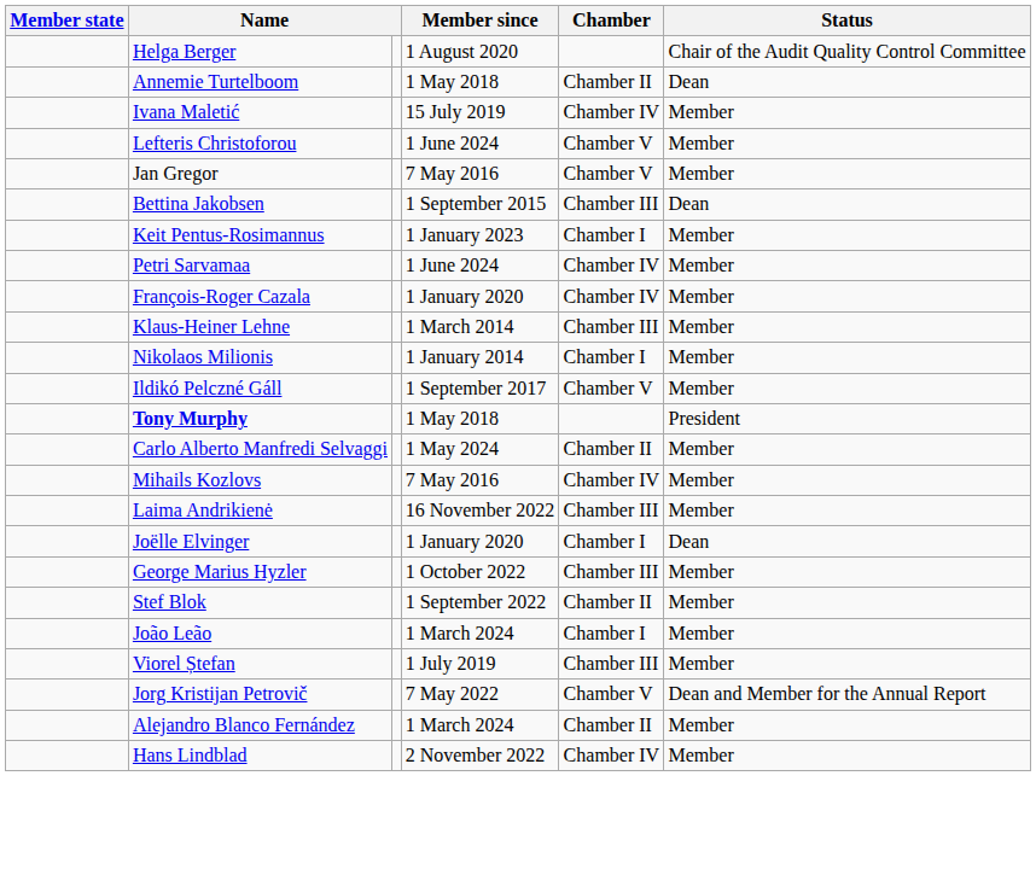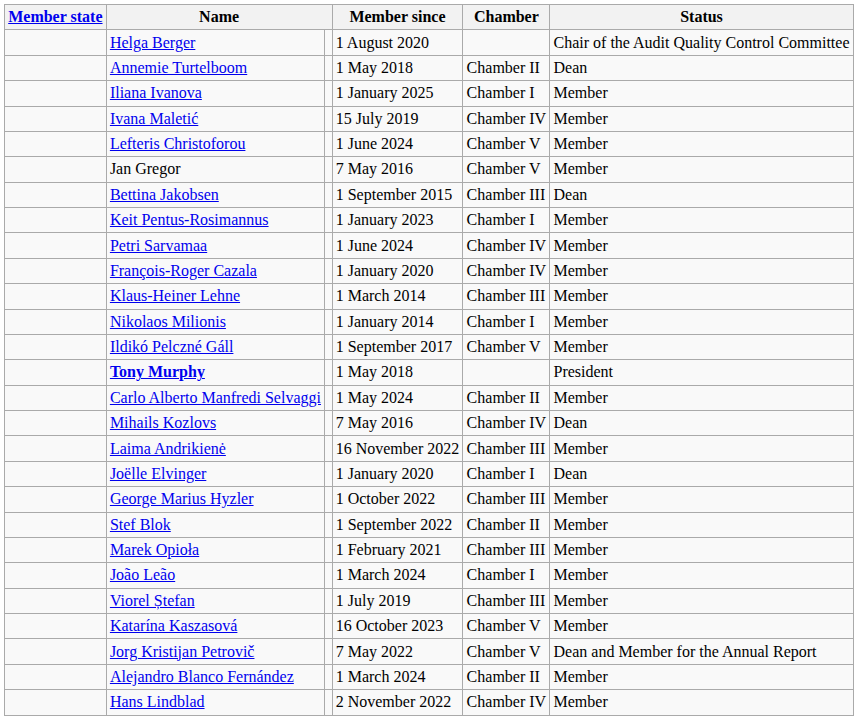 <table class="wikitable sortable mw-collapsible">
 <tr>
 <th><a href='#'>Member state</a></th>
 <th colspan="2">Name</th>
 <th>Member since</th>
 <th>Chamber</th>
 <th>Status</th>
 </tr>
 <tr>
 <td><strong></strong></td>
 <td><a href='#'>Helga Berger</a></td>
 <td></td>
 <td>1 August 2020</td>
 <td></td>
 <td>Chair of the Audit Quality Control Committee</td>
 </tr>
 <tr>
 <td><strong></strong></td>
 <td><a href='#'>Annemie Turtelboom</a></td>
 <td></td>
 <td>1 May 2018</td>
 <td>Chamber II</td>
 <td>Dean</td>
+</tr>
+<tr>
+<td><strong></strong></td>
+<td><a href='#'>Iliana Ivanova</a></td>
+<td></td>
+<td>1 January 2025</td>
+<td>Chamber I</td>
+<td>Member</td>
 </tr>
 <tr>
 <td><strong></strong></td>
 <td><a href='#'>Ivana Maletić</a></td>
 <td></td>
 <td>15 July 2019</td>
 <td>Chamber IV</td>
 <td>Member</td>
 </tr>
 <tr>
 <td><strong></strong></td>
 <td><a href='#'>Lefteris Christoforou</a></td>
 <td></td>
 <td>1 June 2024</td>
 <td>Chamber V</td>
 <td>Member</td>
 </tr>
 <tr>
 <td><strong></strong></td>
 <td>Jan Gregor</td>
 <td></td>
 <td>7 May 2016</td>
 <td>Chamber V</td>
 <td>Member</td>
 </tr>
 <tr>
 <td><strong></strong></td>
 <td><a href='#'>Bettina Jakobsen</a></td>
 <td></td>
 <td>1 September 2015</td>
 <td>Chamber III</td>
 <td>Dean</td>
 </tr>
 <tr>
 <td><strong></strong></td>
 <td><a href='#'>Keit Pentus-Rosimannus</a></td>
 <td></td>
 <td>1 January 2023</td>
 <td>Chamber I</td>
 <td>Member</td>
 </tr>
 <tr>
 <td><strong></strong></td>
 <td><a href='#'>Petri Sarvamaa</a></td>
 <td></td>
 <td>1 June 2024</td>
 <td>Chamber IV</td>
 <td>Member</td>
 </tr>
 <tr>
 <td><strong></strong></td>
 <td><a href='#'>François-Roger Cazala</a></td>
 <td></td>
 <td>1 January 2020</td>
 <td>Chamber IV</td>
 <td>Member</td>
 </tr>
 <tr>
 <td><strong></strong></td>
 <td><a href='#'>Klaus-Heiner Lehne</a></td>
 <td></td>
 <td>1 March 2014</td>
 <td>Chamber III</td>
 <td>Member</td>
 </tr>
 <tr>
 <td><strong></strong></td>
 <td><a href='#'>Nikolaos Milionis</a></td>
 <td></td>
 <td>1 January 2014</td>
 <td>Chamber I</td>
 <td>Member</td>
 </tr>
 <tr>
 <td><strong></strong></td>
 <td><a href='#'>Ildikó Pelczné Gáll</a></td>
 <td></td>
 <td>1 September 2017</td>
 <td>Chamber V</td>
 <td>Member</td>
 </tr>
 <tr>
 <td><strong></strong></td>
 <td><a href='#'><strong>Tony Murphy</strong></a></td>
 <td></td>
 <td>1 May 2018</td>
 <td></td>
 <td>President</td>
 </tr>
 <tr>
 <td><strong></strong></td>
 <td><a href='#'>Carlo Alberto Manfredi Selvaggi</a></td>
 <td></td>
 <td>1 May 2024</td>
 <td>Chamber II</td>
 <td>Member</td>
 </tr>
 <tr>
 <td><strong></strong></td>
 <td><a href='#'>Mihails Kozlovs</a></td>
 <td></td>
 <td>7 May 2016</td>
 <td>Chamber IV</td>
-<td>Member</td>
+<td>Dean</td>
 </tr>
 <tr>
 <td><strong></strong></td>
 <td><a href='#'>Laima Andrikienė</a></td>
 <td></td>
 <td>16 November 2022</td>
 <td>Chamber III</td>
 <td>Member</td>
 </tr>
 <tr>
 <td><strong></strong></td>
 <td><a href='#'>Joëlle Elvinger</a></td>
 <td></td>
 <td>1 January 2020</td>
 <td>Chamber I</td>
 <td>Dean</td>
 </tr>
 <tr>
 <td><strong></strong></td>
 <td><a href='#'>George Marius Hyzler</a></td>
 <td></td>
 <td>1 October 2022</td>
 <td>Chamber III</td>
 <td>Member</td>
 </tr>
 <tr>
 <td><strong></strong></td>
 <td><a href='#'>Stef Blok</a></td>
 <td></td>
 <td>1 September 2022</td>
 <td>Chamber II</td>
 <td>Member</td>
 </tr>
 <tr>
 <td><strong></strong></td>
+<td><a href='#'>Marek Opioła</a></td>
+<td></td>
+<td>1 February 2021</td>
+<td>Chamber III</td>
+<td>Member</td>
+</tr>
+<tr>
+<td><strong></strong></td>
 <td><a href='#'>João Leão</a></td>
 <td></td>
 <td>1 March 2024</td>
 <td>Chamber I</td>
 <td>Member</td>
 </tr>
 <tr>
 <td><strong></strong></td>
 <td><a href='#'>Viorel Ștefan</a></td>
 <td></td>
 <td>1 July 2019</td>
 <td>Chamber III</td>
+<td>Member</td>
+</tr>
+<tr>
+<td><strong></strong></td>
+<td><a href='#'>Katarína Kaszasová</a></td>
+<td></td>
+<td>16 October 2023</td>
+<td>Chamber V</td>
 <td>Member</td>
 </tr>
 <tr>
 <td><strong></strong></td>
 <td><a href='#'>Jorg Kristijan Petrovič</a></td>
 <td></td>
 <td>7 May 2022</td>
 <td>Chamber V</td>
 <td>Dean and Member for the Annual Report</td>
 </tr>
 <tr>
 <td><strong></strong></td>
 <td><a href='#'>Alejandro Blanco Fernández</a></td>
 <td></td>
 <td>1 March 2024</td>
 <td>Chamber II</td>
 <td>Member</td>
 </tr>
 <tr>
 <td><strong></strong></td>
 <td><a href='#'>Hans Lindblad</a></td>
 <td></td>
 <td>2 November 2022</td>
 <td>Chamber IV</td>
 <td>Member</td>
 </tr>
 </table>
